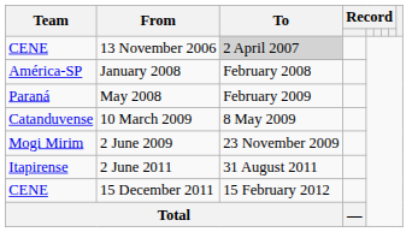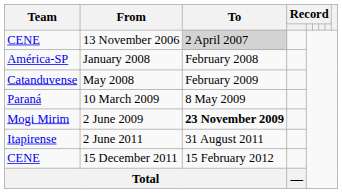 <table class=wikitable style="text-align: center">
 <tr>
 <th rowspan=2>Team</th>
 <th rowspan=2>From</th>
 <th rowspan=2>To</th>
 <th colspan=5>Record</th>
 <th rowspan=2></th>
 </tr>
 <tr>
 <th></th>
 <th></th>
 <th></th>
 <th></th>
 <th></th>
 </tr>
 <tr>
 <td align=left><a href='#'>CENE</a></td>
 <td align=left>13 November 2006</td>
 <td align=left style="background: lightgrey;">2 April 2007<br></td>
 <td></td>
 </tr>
 <tr>
 <td align=left><a href='#'>América-SP</a></td>
 <td align=left>January 2008</td>
 <td align=left>February 2008<br></td>
 <td></td>
 </tr>
 <tr>
-<td align=left><a href='#'>Paraná</a></td>
+<td align=left><a href='#'>Catanduvense</a></td>
 <td align=left>May 2008</td>
 <td align=left>February 2009<br></td>
 <td></td>
 </tr>
 <tr>
-<td align=left><a href='#'>Catanduvense</a></td>
+<td align=left><a href='#'>Paraná</a></td>
 <td align=left>10 March 2009</td>
 <td align=left>8 May 2009<br></td>
 <td></td>
 </tr>
 <tr>
 <td align=left><a href='#'>Mogi Mirim</a></td>
 <td align=left>2 June 2009</td>
-<td align=left>23 November 2009<br></td>
+<td align=left><strong>23 November 2009<br></strong></td>
 <td></td>
 </tr>
 <tr>
 <td align=left><a href='#'>Itapirense</a></td>
 <td align=left>2 June 2011</td>
 <td align=left>31 August 2011<br></td>
 <td></td>
 </tr>
 <tr>
 <td align=left><a href='#'>CENE</a></td>
 <td align=left>15 December 2011</td>
 <td align=left>15 February 2012<br></td>
 <td></td>
 </tr>
 <tr>
 <th colspan=3>Total<br></th>
 <th>—</th>
 </tr>
 </table>
